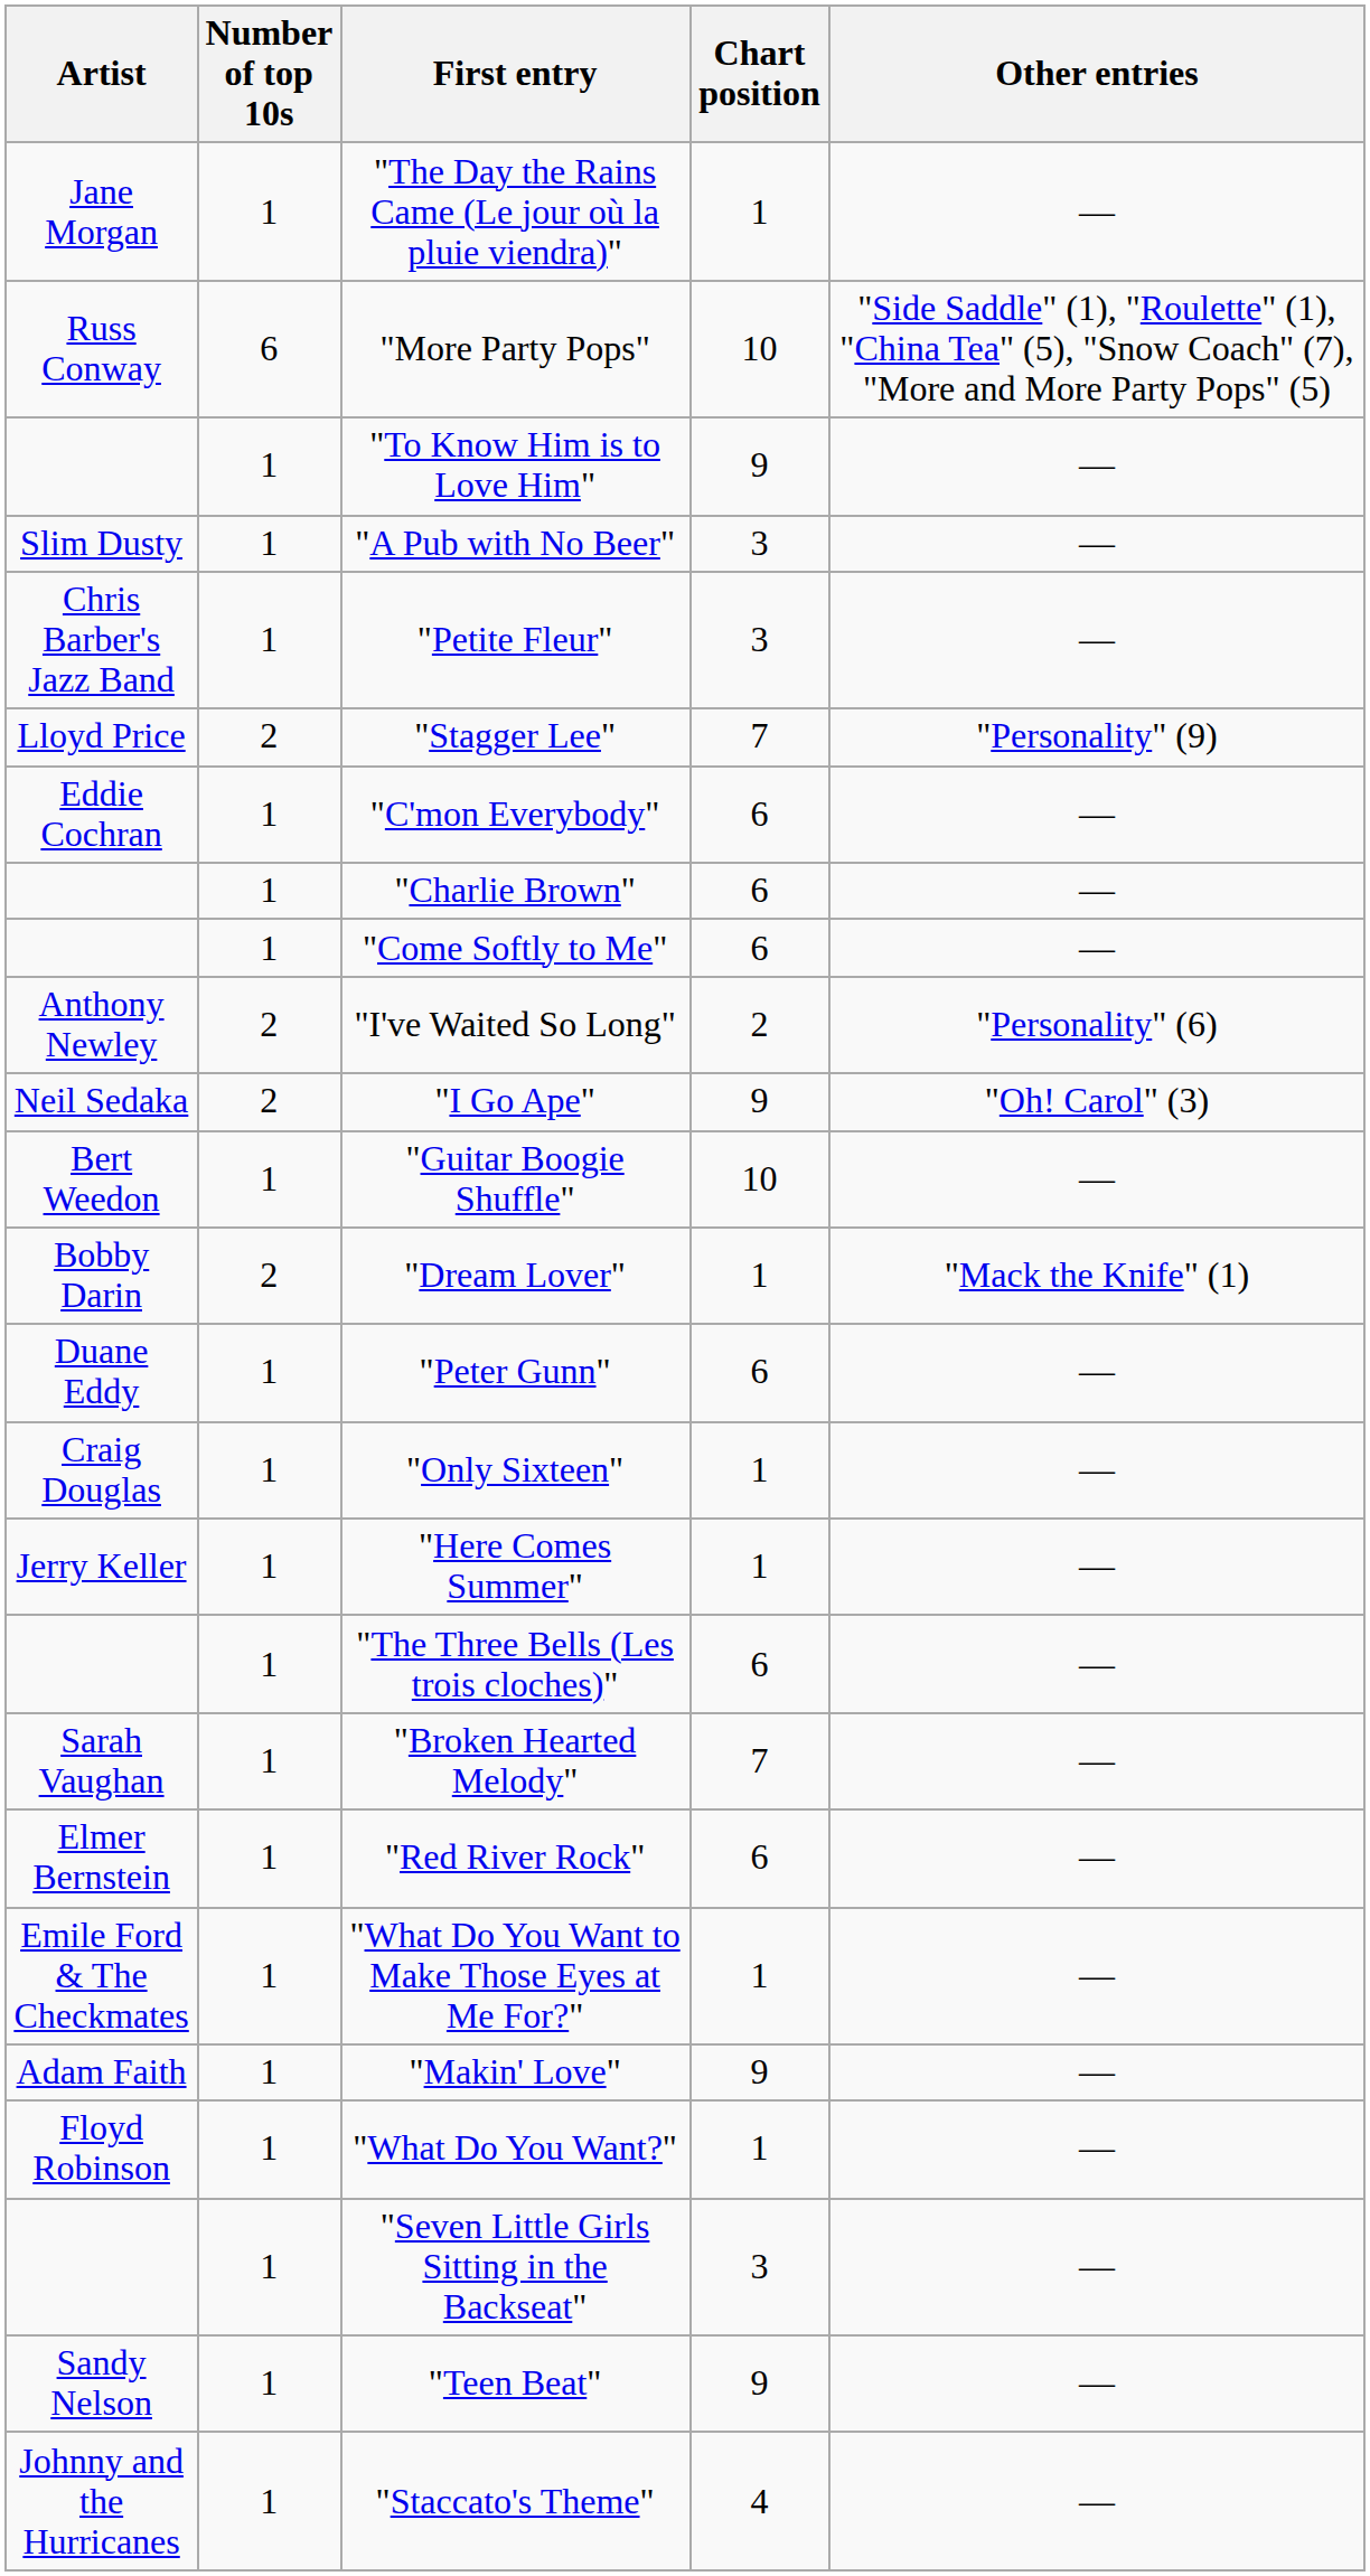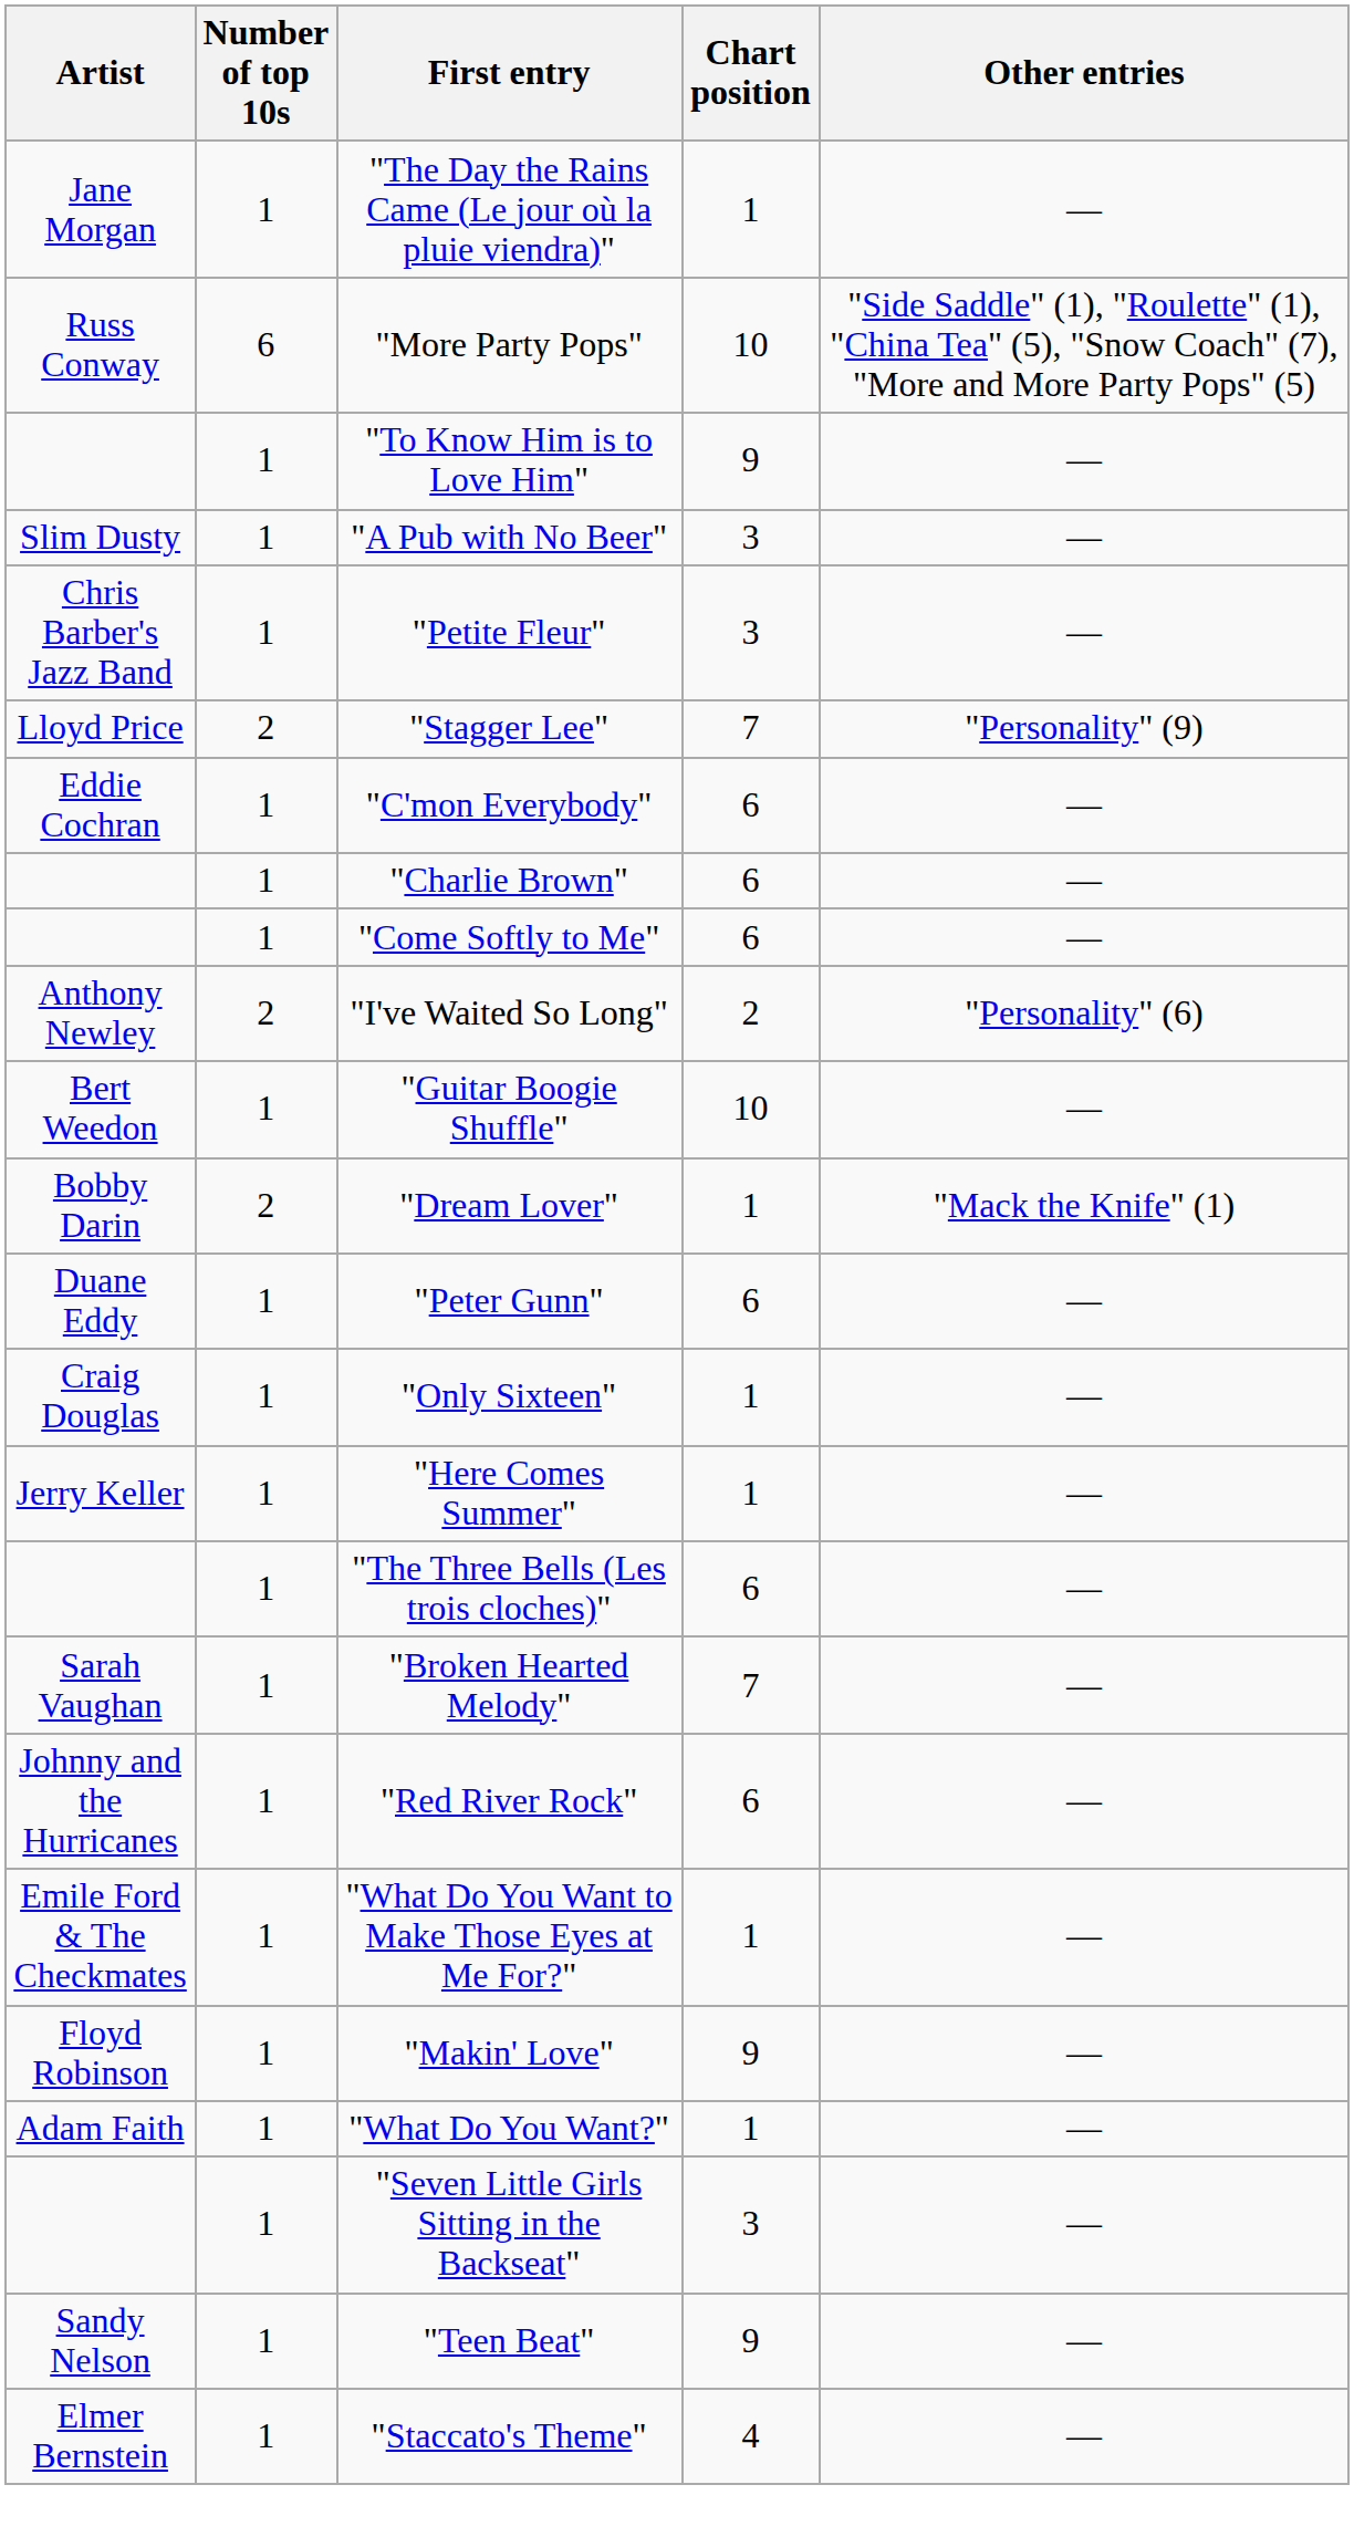 <table class="wikitable sortable mw-collapsible mw-collapsed" style="text-align:center;">
 <tr>
 <th scope="col" style="width:55px;">Artist</th>
 <th scope="col" style="width:55px;" data-sort-type="number">Number of top 10s</th>
 <th scope="col" style="text-align:center;">First entry</th>
 <th scope="col" style="width:55px;" data-sort-type="number">Chart position</th>
 <th scope="col" style="text-align:center;">Other entries</th>
 </tr>
 <tr>
 <td><a href='#'>Jane Morgan</a></td>
 <td>1</td>
 <td>"<a href='#'>The Day the Rains Came (Le jour où la pluie viendra)</a>"</td>
 <td>1</td>
 <td>—</td>
 </tr>
 <tr>
 <td><a href='#'>Russ Conway</a></td>
 <td>6</td>
 <td>"More Party Pops"</td>
 <td>10</td>
 <td>"<a href='#'>Side Saddle</a>" (1), "<a href='#'>Roulette</a>" (1), "<a href='#'>China Tea</a>" (5), "Snow Coach" (7), "More and More Party Pops" (5)</td>
 </tr>
 <tr>
 <td></td>
 <td>1</td>
 <td>"<a href='#'>To Know Him is to Love Him</a>"</td>
 <td>9</td>
 <td>—</td>
 </tr>
 <tr>
 <td><a href='#'>Slim Dusty</a></td>
 <td>1</td>
 <td>"<a href='#'>A Pub with No Beer</a>"</td>
 <td>3</td>
 <td>—</td>
 </tr>
 <tr>
 <td><a href='#'>Chris Barber's Jazz Band</a></td>
 <td>1</td>
 <td>"<a href='#'>Petite Fleur</a>"</td>
 <td>3</td>
 <td>—</td>
 </tr>
 <tr>
 <td><a href='#'>Lloyd Price</a></td>
 <td>2</td>
 <td>"<a href='#'>Stagger Lee</a>"</td>
 <td>7</td>
 <td>"<a href='#'>Personality</a>" (9)</td>
 </tr>
 <tr>
 <td><a href='#'>Eddie Cochran</a></td>
 <td>1</td>
 <td>"<a href='#'>C'mon Everybody</a>"</td>
 <td>6</td>
 <td>—</td>
 </tr>
 <tr>
 <td></td>
 <td>1</td>
 <td>"<a href='#'>Charlie Brown</a>"</td>
 <td>6</td>
 <td>—</td>
 </tr>
 <tr>
 <td></td>
 <td>1</td>
 <td>"<a href='#'>Come Softly to Me</a>"</td>
 <td>6</td>
 <td>—</td>
 </tr>
 <tr>
 <td><a href='#'>Anthony Newley</a></td>
 <td>2</td>
 <td>"I've Waited So Long"</td>
 <td>2</td>
 <td>"<a href='#'>Personality</a>" (6)</td>
 </tr>
 <tr>
-<td><a href='#'>Neil Sedaka</a></td>
-<td>2</td>
-<td>"<a href='#'>I Go Ape</a>"</td>
-<td>9</td>
-<td>"<a href='#'>Oh! Carol</a>" (3)</td>
-</tr>
-<tr>
 <td><a href='#'>Bert Weedon</a></td>
 <td>1</td>
 <td>"<a href='#'>Guitar Boogie Shuffle</a>"</td>
 <td>10</td>
 <td>—</td>
 </tr>
 <tr>
 <td><a href='#'>Bobby Darin</a></td>
 <td>2</td>
 <td>"<a href='#'>Dream Lover</a>"</td>
 <td>1</td>
 <td>"<a href='#'>Mack the Knife</a>" (1)</td>
 </tr>
 <tr>
 <td><a href='#'>Duane Eddy</a></td>
 <td>1</td>
 <td>"<a href='#'>Peter Gunn</a>"</td>
 <td>6</td>
 <td>—</td>
 </tr>
 <tr>
 <td><a href='#'>Craig Douglas</a></td>
 <td>1</td>
 <td>"<a href='#'>Only Sixteen</a>"</td>
 <td>1</td>
 <td>—</td>
 </tr>
 <tr>
 <td><a href='#'>Jerry Keller</a></td>
 <td>1</td>
 <td>"<a href='#'>Here Comes Summer</a>"</td>
 <td>1</td>
 <td>—</td>
 </tr>
 <tr>
 <td></td>
 <td>1</td>
 <td>"<a href='#'>The Three Bells (Les trois cloches)</a>"</td>
 <td>6</td>
 <td>—</td>
 </tr>
 <tr>
 <td><a href='#'>Sarah Vaughan</a></td>
 <td>1</td>
 <td>"<a href='#'>Broken Hearted Melody</a>"</td>
 <td>7</td>
 <td>—</td>
 </tr>
 <tr>
-<td><a href='#'>Elmer Bernstein</a></td>
+<td><a href='#'>Johnny and the Hurricanes</a></td>
 <td>1</td>
 <td>"<a href='#'>Red River Rock</a>"</td>
 <td>6</td>
 <td>—</td>
 </tr>
 <tr>
 <td><a href='#'>Emile Ford & The Checkmates</a></td>
 <td>1</td>
 <td>"<a href='#'>What Do You Want to Make Those Eyes at Me For?</a>"</td>
 <td>1</td>
 <td>—</td>
 </tr>
 <tr>
-<td><a href='#'>Adam Faith</a></td>
+<td><a href='#'>Floyd Robinson</a></td>
 <td>1</td>
 <td>"<a href='#'>Makin' Love</a>"</td>
 <td>9</td>
 <td>—</td>
 </tr>
 <tr>
-<td><a href='#'>Floyd Robinson</a></td>
+<td><a href='#'>Adam Faith</a></td>
 <td>1</td>
 <td>"<a href='#'>What Do You Want?</a>"</td>
 <td>1</td>
 <td>—</td>
 </tr>
 <tr>
 <td></td>
 <td>1</td>
 <td>"<a href='#'>Seven Little Girls Sitting in the Backseat</a>" </td>
 <td>3</td>
 <td>—</td>
 </tr>
 <tr>
 <td><a href='#'>Sandy Nelson</a></td>
 <td>1</td>
 <td>"<a href='#'>Teen Beat</a>"</td>
 <td>9</td>
 <td>—</td>
 </tr>
 <tr>
-<td><a href='#'>Johnny and the Hurricanes</a></td>
+<td><a href='#'>Elmer Bernstein</a></td>
 <td>1</td>
 <td>"<a href='#'>Staccato's Theme</a>" </td>
 <td>4</td>
 <td>—</td>
 </tr>
 <tr>
 </tr>
 </table>
